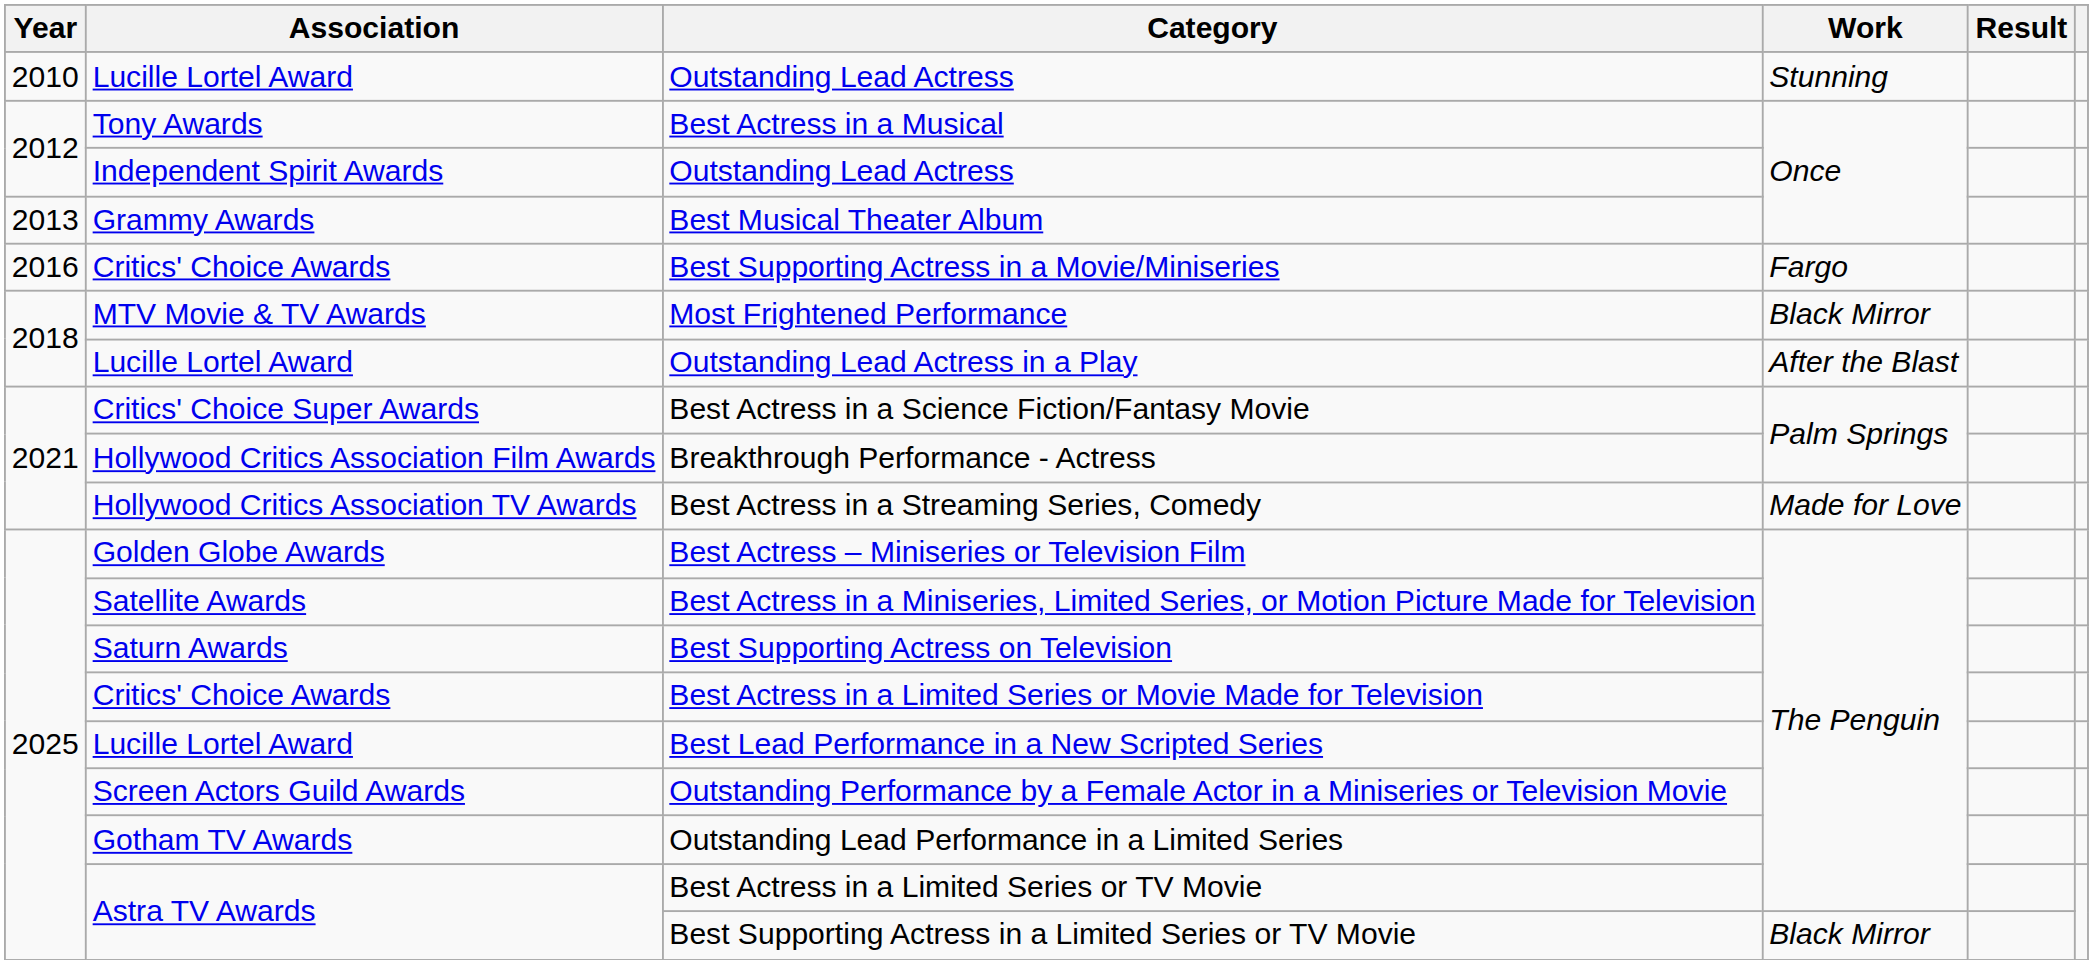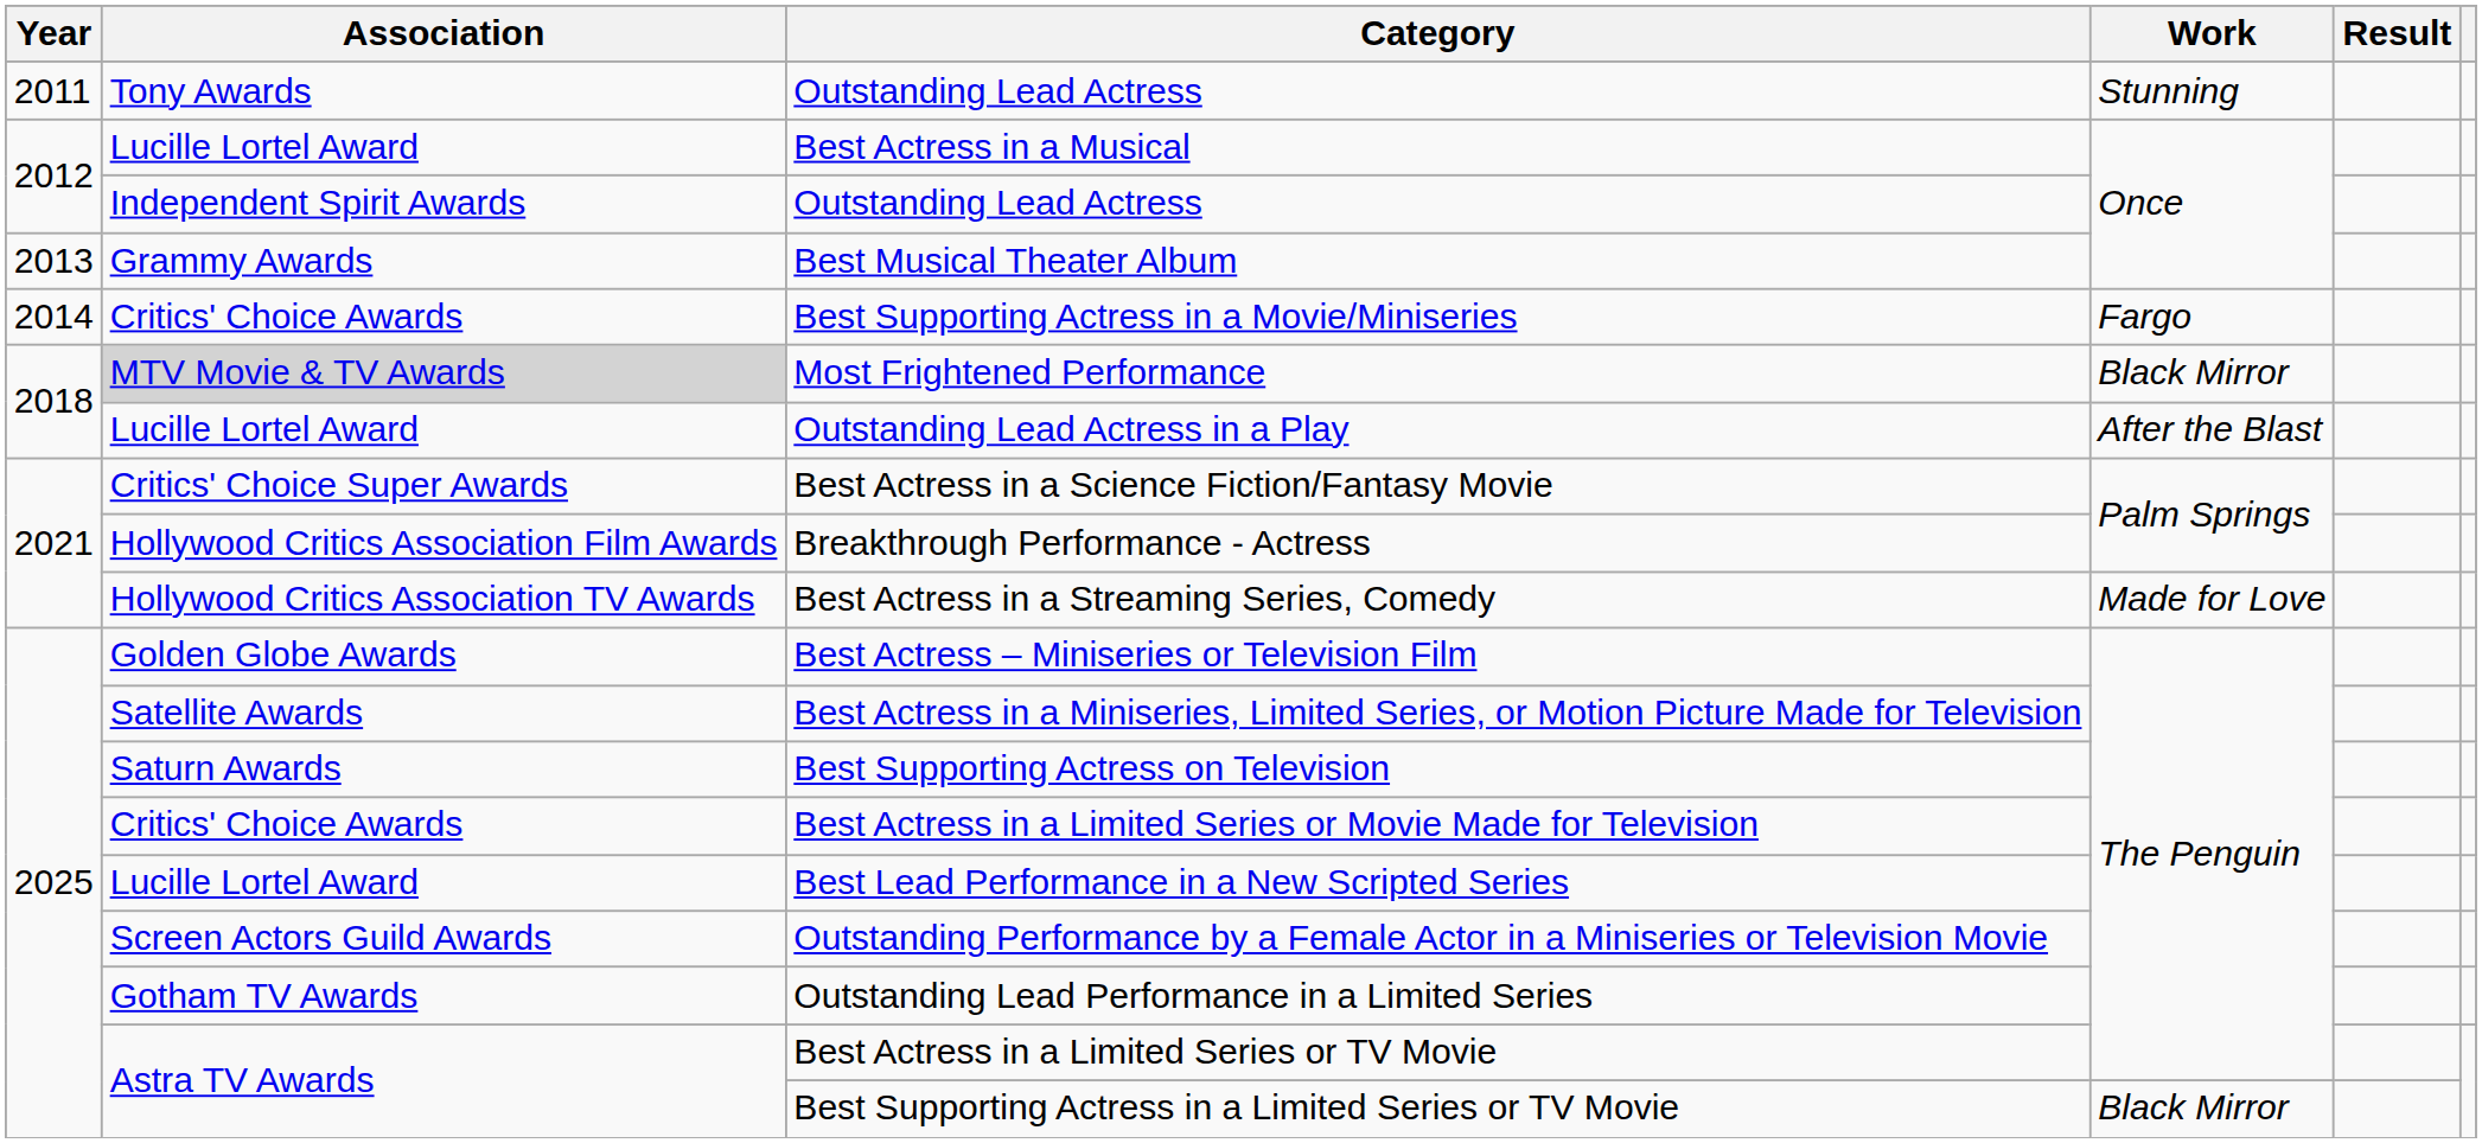 <table class="wikitable sortable">
 <tr>
 <th>Year</th>
 <th>Association</th>
 <th>Category</th>
 <th>Work</th>
 <th>Result</th>
 <th class="unsortable"></th>
 </tr>
 <tr>
-<td>2010</td>
-<td><a href='#'>Lucille Lortel Award</a></td>
+<td>2011</td>
+<td><a href='#'>Tony Awards</a></td>
 <td><a href='#'>Outstanding Lead Actress</a></td>
 <td><em>Stunning</em></td>
 <td></td>
 <td></td>
 </tr>
 <tr>
 <td rowspan=2>2012</td>
-<td><a href='#'>Tony Awards</a></td>
+<td><a href='#'>Lucille Lortel Award</a></td>
 <td><a href='#'>Best Actress in a Musical</a></td>
 <td rowspan="3"><em>Once</em></td>
 <td></td>
 <td></td>
 </tr>
 <tr>
 <td><a href='#'>Independent Spirit Awards</a></td>
 <td><a href='#'>Outstanding Lead Actress</a></td>
 <td></td>
 <td></td>
 </tr>
 <tr>
 <td>2013</td>
 <td><a href='#'>Grammy Awards</a></td>
 <td><a href='#'>Best Musical Theater Album</a></td>
 <td></td>
 <td></td>
 </tr>
 <tr>
-<td>2016</td>
+<td>2014</td>
 <td><a href='#'>Critics' Choice Awards</a></td>
 <td><a href='#'>Best Supporting Actress in a Movie/Miniseries</a></td>
 <td><em>Fargo</em></td>
 <td></td>
 <td></td>
 </tr>
 <tr>
 <td rowspan=2>2018</td>
-<td><a href='#'>MTV Movie & TV Awards</a></td>
+<td style="background: lightgrey;"><a href='#'>MTV Movie & TV Awards</a></td>
 <td><a href='#'>Most Frightened Performance</a></td>
 <td><em>Black Mirror</em></td>
 <td></td>
 <td></td>
 </tr>
 <tr>
 <td><a href='#'>Lucille Lortel Award</a></td>
 <td><a href='#'>Outstanding Lead Actress in a Play</a></td>
 <td><em>After the Blast</em></td>
 <td></td>
 <td></td>
 </tr>
 <tr>
 <td rowspan=3>2021</td>
 <td><a href='#'>Critics' Choice Super Awards</a></td>
 <td>Best Actress in a Science Fiction/Fantasy Movie</td>
 <td rowspan=2><em>Palm Springs</em></td>
 <td></td>
 <td></td>
 </tr>
 <tr>
 <td><a href='#'>Hollywood Critics Association Film Awards</a></td>
 <td>Breakthrough Performance - Actress</td>
 <td></td>
 <td></td>
 </tr>
 <tr>
 <td><a href='#'>Hollywood Critics Association TV Awards</a></td>
 <td>Best Actress in a Streaming Series, Comedy</td>
 <td><em>Made for Love</em></td>
 <td></td>
 <td></td>
 </tr>
 <tr>
 <td rowspan=9>2025</td>
 <td><a href='#'>Golden Globe Awards</a></td>
 <td><a href='#'>Best Actress – Miniseries or Television Film</a></td>
 <td rowspan=8><em>The Penguin</em></td>
 <td></td>
 <td></td>
 </tr>
 <tr>
 <td><a href='#'>Satellite Awards</a></td>
 <td><a href='#'>Best Actress in a Miniseries, Limited Series, or Motion Picture Made for Television</a></td>
 <td></td>
 <td></td>
 </tr>
 <tr>
 <td><a href='#'>Saturn Awards</a></td>
 <td><a href='#'>Best Supporting Actress on Television</a></td>
 <td></td>
 <td></td>
 </tr>
 <tr>
 <td><a href='#'>Critics' Choice Awards</a></td>
 <td><a href='#'>Best Actress in a Limited Series or Movie Made for Television</a></td>
 <td></td>
 <td></td>
 </tr>
 <tr>
 <td><a href='#'>Lucille Lortel Award</a></td>
 <td><a href='#'>Best Lead Performance in a New Scripted Series</a></td>
 <td></td>
 <td></td>
 </tr>
 <tr>
 <td><a href='#'>Screen Actors Guild Awards</a></td>
 <td><a href='#'>Outstanding Performance by a Female Actor in a Miniseries or Television Movie</a></td>
 <td></td>
 <td></td>
 </tr>
 <tr>
 <td><a href='#'>Gotham TV Awards</a></td>
 <td>Outstanding Lead Performance in a Limited Series</td>
 <td></td>
 <td></td>
 </tr>
 <tr>
 <td rowspan=2><a href='#'>Astra TV Awards</a></td>
 <td>Best Actress in a Limited Series or TV Movie</td>
 <td></td>
 <td rowspan=2></td>
 </tr>
 <tr>
 <td>Best Supporting Actress in a Limited Series or TV Movie</td>
 <td><em>Black Mirror</em></td>
 <td></td>
 </tr>
 </table>
